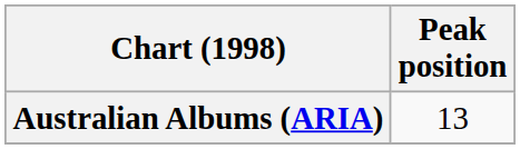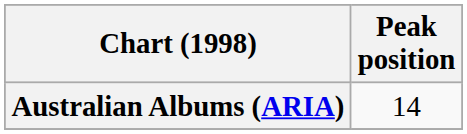 <table class="wikitable sortable plainrowheaders">
 <tr>
 <th scope="col">Chart (1998)</th>
 <th scope="col">Peak<br>position</th>
 </tr>
 <tr>
 <th scope="row">Australian Albums (<a href='#'>ARIA</a>)</th>
-<td align="center">13</td>
+<td align="center">14</td>
 </tr>
 <tr>
 </tr>
 <tr>
 </tr>
 <tr>
 </tr>
 <tr>
 </tr>
 <tr>
 </tr>
 <tr>
 </tr>
 <tr>
 </tr>
 <tr>
 </tr>
 <tr>
 </tr>
 <tr>
 </tr>
 <tr>
 </tr>
 <tr>
 </tr>
 <tr>
 </tr>
 <tr>
 </tr>
 <tr>
 </tr>
 </table>
